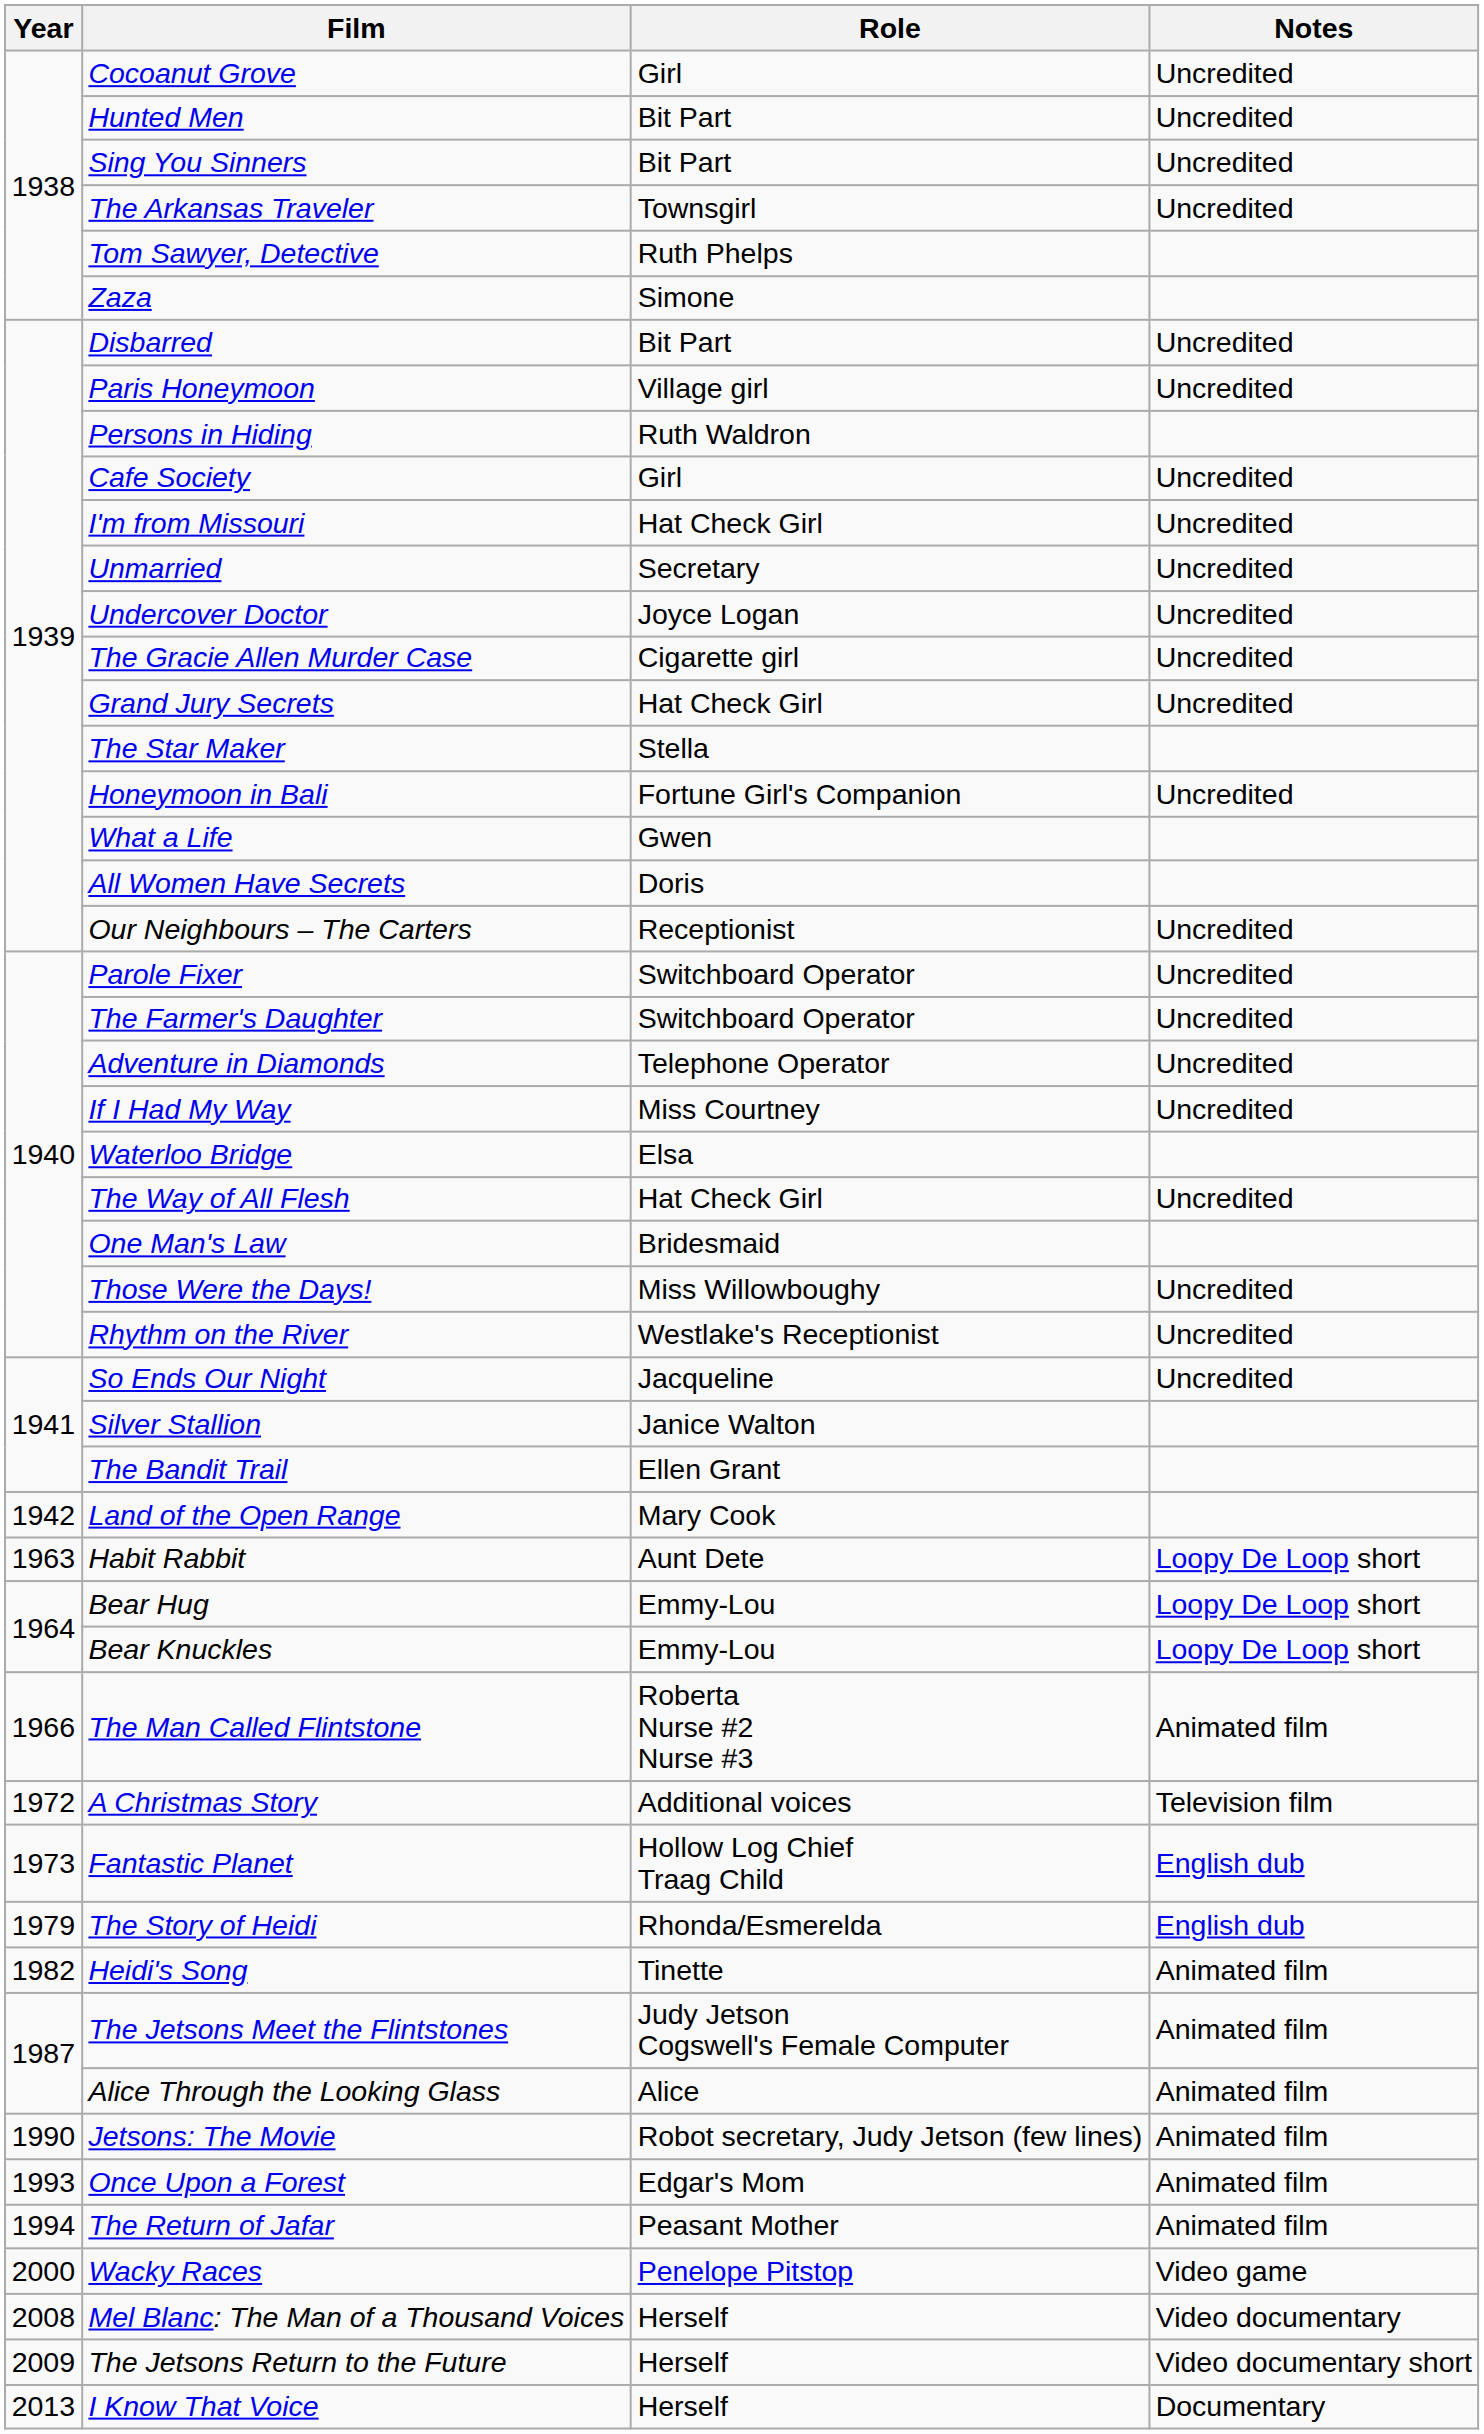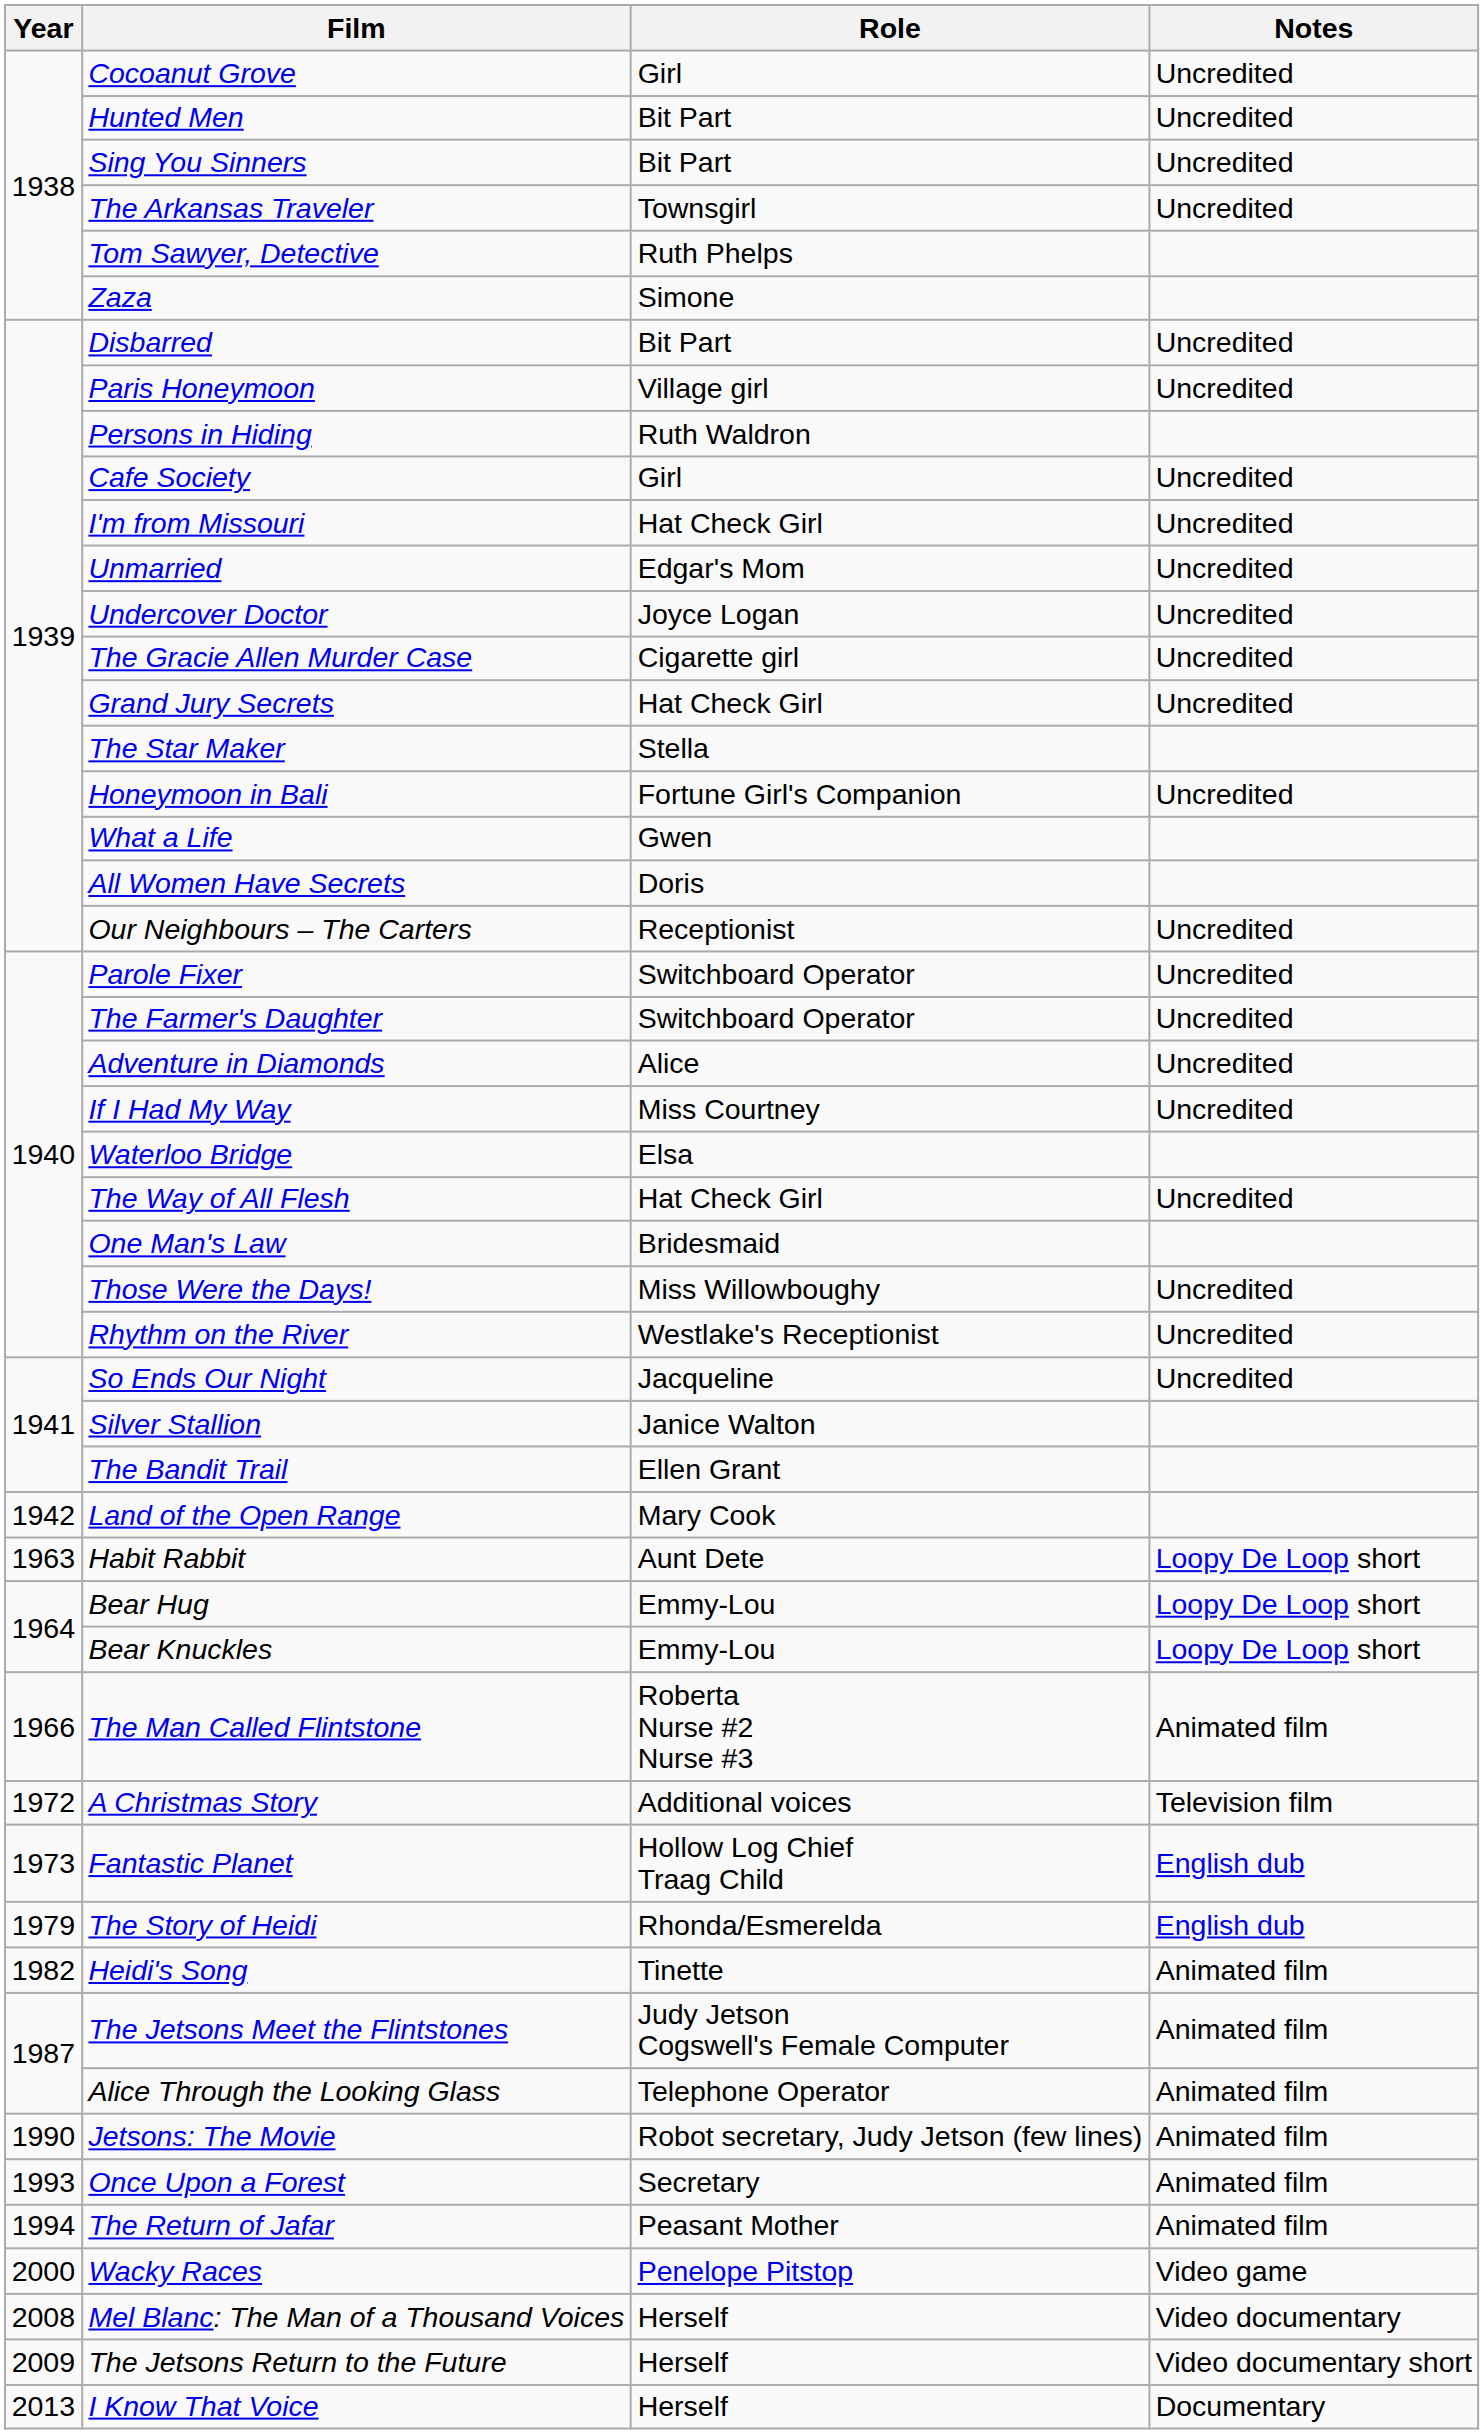 <table class="wikitable" style="font-size: 90%;">
 <tr>
 <th>Year</th>
 <th>Film</th>
 <th>Role</th>
 <th>Notes</th>
 </tr>
 <tr>
 <td rowspan="6">1938</td>
 <td><em><a href='#'>Cocoanut Grove</a></em></td>
 <td>Girl</td>
 <td>Uncredited</td>
 </tr>
 <tr>
 <td><em><a href='#'>Hunted Men</a></em></td>
 <td>Bit Part</td>
 <td>Uncredited</td>
 </tr>
 <tr>
 <td><em><a href='#'>Sing You Sinners</a></em></td>
 <td>Bit Part</td>
 <td>Uncredited</td>
 </tr>
 <tr>
 <td><em><a href='#'>The Arkansas Traveler</a></em></td>
 <td>Townsgirl</td>
 <td>Uncredited</td>
 </tr>
 <tr>
 <td><em><a href='#'>Tom Sawyer, Detective</a></em></td>
 <td>Ruth Phelps</td>
 <td></td>
 </tr>
 <tr>
 <td><em><a href='#'>Zaza</a></em></td>
 <td>Simone</td>
 <td></td>
 </tr>
 <tr>
 <td rowspan="14">1939</td>
 <td><em><a href='#'>Disbarred</a></em></td>
 <td>Bit Part</td>
 <td>Uncredited</td>
 </tr>
 <tr>
 <td><em><a href='#'>Paris Honeymoon</a></em></td>
 <td>Village girl</td>
 <td>Uncredited</td>
 </tr>
 <tr>
 <td><em><a href='#'>Persons in Hiding</a></em></td>
 <td>Ruth Waldron</td>
 <td></td>
 </tr>
 <tr>
 <td><em><a href='#'>Cafe Society</a></em></td>
 <td>Girl</td>
 <td>Uncredited</td>
 </tr>
 <tr>
 <td><em><a href='#'>I'm from Missouri</a></em></td>
 <td>Hat Check Girl</td>
 <td>Uncredited</td>
 </tr>
 <tr>
 <td><em><a href='#'>Unmarried</a></em></td>
-<td>Secretary</td>
+<td>Edgar's Mom</td>
 <td>Uncredited</td>
 </tr>
 <tr>
 <td><em><a href='#'>Undercover Doctor</a></em></td>
 <td>Joyce Logan</td>
 <td>Uncredited</td>
 </tr>
 <tr>
 <td><em><a href='#'>The Gracie Allen Murder Case</a></em></td>
 <td>Cigarette girl</td>
 <td>Uncredited</td>
 </tr>
 <tr>
 <td><em><a href='#'>Grand Jury Secrets</a></em></td>
 <td>Hat Check Girl</td>
 <td>Uncredited</td>
 </tr>
 <tr>
 <td><em><a href='#'>The Star Maker</a></em></td>
 <td>Stella</td>
 <td></td>
 </tr>
 <tr>
 <td><em><a href='#'>Honeymoon in Bali</a></em></td>
 <td>Fortune Girl's Companion</td>
 <td>Uncredited</td>
 </tr>
 <tr>
 <td><em><a href='#'>What a Life</a></em></td>
 <td>Gwen</td>
 <td></td>
 </tr>
 <tr>
 <td><em><a href='#'>All Women Have Secrets</a></em></td>
 <td>Doris</td>
 <td></td>
 </tr>
 <tr>
 <td><em>Our Neighbours – The Carters</em></td>
 <td>Receptionist</td>
 <td>Uncredited</td>
 </tr>
 <tr>
 <td rowspan="9">1940</td>
 <td><em><a href='#'>Parole Fixer</a></em></td>
 <td>Switchboard Operator</td>
 <td>Uncredited</td>
 </tr>
 <tr>
 <td><em><a href='#'>The Farmer's Daughter</a></em></td>
 <td>Switchboard Operator</td>
 <td>Uncredited</td>
 </tr>
 <tr>
 <td><em><a href='#'>Adventure in Diamonds</a></em></td>
-<td>Telephone Operator</td>
+<td>Alice</td>
 <td>Uncredited</td>
 </tr>
 <tr>
 <td><em><a href='#'>If I Had My Way</a></em></td>
 <td>Miss Courtney</td>
 <td>Uncredited</td>
 </tr>
 <tr>
 <td><em><a href='#'>Waterloo Bridge</a></em></td>
 <td>Elsa</td>
 <td></td>
 </tr>
 <tr>
 <td><em><a href='#'>The Way of All Flesh</a></em></td>
 <td>Hat Check Girl</td>
 <td>Uncredited</td>
 </tr>
 <tr>
 <td><em><a href='#'>One Man's Law</a></em></td>
 <td>Bridesmaid</td>
 <td></td>
 </tr>
 <tr>
 <td><em><a href='#'>Those Were the Days!</a></em></td>
 <td>Miss Willowboughy</td>
 <td>Uncredited</td>
 </tr>
 <tr>
 <td><em><a href='#'>Rhythm on the River</a></em></td>
 <td>Westlake's Receptionist</td>
 <td>Uncredited</td>
 </tr>
 <tr>
 <td rowspan="3">1941</td>
 <td><em><a href='#'>So Ends Our Night</a></em></td>
 <td>Jacqueline</td>
 <td>Uncredited</td>
 </tr>
 <tr>
 <td><em><a href='#'>Silver Stallion</a></em></td>
 <td>Janice Walton</td>
 <td></td>
 </tr>
 <tr>
 <td><em><a href='#'>The Bandit Trail</a></em></td>
 <td>Ellen Grant</td>
 <td></td>
 </tr>
 <tr>
 <td>1942</td>
 <td><em><a href='#'>Land of the Open Range</a></em></td>
 <td>Mary Cook</td>
 <td></td>
 </tr>
 <tr>
 <td>1963</td>
 <td><em>Habit Rabbit</em></td>
 <td>Aunt Dete</td>
 <td><a href='#'>Loopy De Loop</a> short</td>
 </tr>
 <tr>
 <td rowspan="2">1964</td>
 <td><em>Bear Hug</em></td>
 <td>Emmy-Lou</td>
 <td><a href='#'>Loopy De Loop</a> short</td>
 </tr>
 <tr>
 <td><em>Bear Knuckles</em></td>
 <td>Emmy-Lou</td>
 <td><a href='#'>Loopy De Loop</a> short</td>
 </tr>
 <tr>
 <td>1966</td>
 <td><em><a href='#'>The Man Called Flintstone</a></em></td>
 <td>Roberta<br>Nurse #2<br>Nurse #3</td>
 <td>Animated film</td>
 </tr>
 <tr>
 <td>1972</td>
 <td><em><a href='#'>A Christmas Story</a></em></td>
 <td>Additional voices</td>
 <td>Television film</td>
 </tr>
 <tr>
 <td>1973</td>
 <td><em><a href='#'>Fantastic Planet</a></em></td>
 <td>Hollow Log Chief<br>Traag Child</td>
 <td><a href='#'>English dub</a></td>
 </tr>
 <tr>
 <td>1979</td>
 <td><em><a href='#'>The Story of Heidi</a></em></td>
 <td>Rhonda/Esmerelda</td>
 <td><a href='#'>English dub</a></td>
 </tr>
 <tr>
 <td>1982</td>
 <td><em><a href='#'>Heidi's Song</a></em></td>
 <td>Tinette</td>
 <td>Animated film</td>
 </tr>
 <tr>
 <td rowspan="2">1987</td>
 <td><em><a href='#'>The Jetsons Meet the Flintstones</a></em></td>
 <td>Judy Jetson<br>Cogswell's Female Computer</td>
 <td>Animated film</td>
 </tr>
 <tr>
 <td><em>Alice Through the Looking Glass</em></td>
-<td>Alice</td>
+<td>Telephone Operator</td>
 <td>Animated film</td>
 </tr>
 <tr>
 <td>1990</td>
 <td><em><a href='#'>Jetsons: The Movie</a></em></td>
 <td>Robot secretary, Judy Jetson (few lines)</td>
 <td>Animated film</td>
 </tr>
 <tr>
 <td>1993</td>
 <td><em><a href='#'>Once Upon a Forest</a></em></td>
-<td>Edgar's Mom</td>
+<td>Secretary</td>
 <td>Animated film</td>
 </tr>
 <tr>
 <td>1994</td>
 <td><em><a href='#'>The Return of Jafar</a></em></td>
 <td>Peasant Mother</td>
 <td>Animated film</td>
 </tr>
 <tr>
 <td>2000</td>
 <td><em><a href='#'>Wacky Races</a></em></td>
 <td><a href='#'>Penelope Pitstop</a></td>
 <td>Video game</td>
 </tr>
 <tr>
 <td>2008</td>
 <td><em><a href='#'>Mel Blanc</a>: The Man of a Thousand Voices</em></td>
 <td>Herself</td>
 <td>Video documentary</td>
 </tr>
 <tr>
 <td>2009</td>
 <td><em>The Jetsons Return to the Future</em></td>
 <td>Herself</td>
 <td>Video documentary short</td>
 </tr>
 <tr>
 <td>2013</td>
 <td><em><a href='#'>I Know That Voice</a></em></td>
 <td>Herself</td>
 <td>Documentary</td>
 </tr>
 </table>
